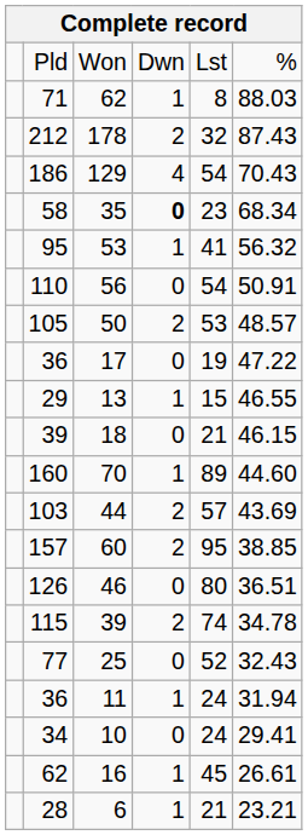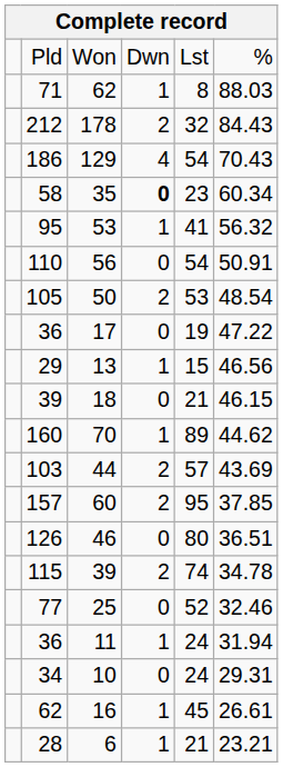 <table class="wikitable" style="text-align:right">
 <tr>
 <th colspan=7>Complete record</th>
 </tr>
 <tr>
 <td style="text-align:left"> </td>
 <td>Pld</td>
 <td>Won</td>
 <td>Dwn</td>
 <td>Lst</td>
 <td>%</td>
 </tr>
 <tr>
 <td style="text-align:left"></td>
 <td>71</td>
 <td>62</td>
 <td>1</td>
 <td>8</td>
 <td>88.03</td>
 </tr>
 <tr>
 <td style="text-align:left"></td>
 <td>212</td>
 <td>178</td>
 <td>2</td>
 <td>32</td>
-<td>87.43</td>
+<td>84.43</td>
 </tr>
 <tr>
 <td style="text-align:left"></td>
 <td>186</td>
 <td>129</td>
 <td>4</td>
 <td>54</td>
 <td>70.43</td>
 </tr>
 <tr>
 <td style="text-align:left"></td>
 <td>58</td>
 <td>35</td>
 <td><strong>0</strong></td>
 <td>23</td>
-<td>68.34</td>
+<td>60.34</td>
 </tr>
 <tr>
 <td style="text-align:left"></td>
 <td>95</td>
 <td>53</td>
 <td>1</td>
 <td>41</td>
 <td>56.32</td>
 </tr>
 <tr>
 <td style="text-align:left"></td>
 <td>110</td>
 <td>56</td>
 <td>0</td>
 <td>54</td>
 <td>50.91</td>
 </tr>
 <tr>
 <td style="text-align:left"></td>
 <td>105</td>
 <td>50</td>
 <td>2</td>
 <td>53</td>
-<td>48.57</td>
+<td>48.54</td>
 </tr>
 <tr>
 <td style="text-align:left"></td>
 <td>36</td>
 <td>17</td>
 <td>0</td>
 <td>19</td>
 <td>47.22</td>
 </tr>
 <tr>
 <td style="text-align:left"></td>
 <td>29</td>
 <td>13</td>
 <td>1</td>
 <td>15</td>
-<td>46.55</td>
+<td>46.56</td>
 </tr>
 <tr>
 <td style="text-align:left"></td>
 <td>39</td>
 <td>18</td>
 <td>0</td>
 <td>21</td>
 <td>46.15</td>
 </tr>
 <tr>
 <td style="text-align:left"></td>
 <td>160</td>
 <td>70</td>
 <td>1</td>
 <td>89</td>
-<td>44.60</td>
+<td>44.62</td>
 </tr>
 <tr>
 <td style="text-align:left"></td>
 <td>103</td>
 <td>44</td>
 <td>2</td>
 <td>57</td>
 <td>43.69</td>
 </tr>
 <tr>
 <td style="text-align:left"></td>
 <td>157</td>
 <td>60</td>
 <td>2</td>
 <td>95</td>
-<td>38.85</td>
+<td>37.85</td>
 </tr>
 <tr>
 <td style="text-align:left"></td>
 <td>126</td>
 <td>46</td>
 <td>0</td>
 <td>80</td>
 <td>36.51</td>
 </tr>
 <tr>
 <td style="text-align:left"></td>
 <td>115</td>
 <td>39</td>
 <td>2</td>
 <td>74</td>
 <td>34.78</td>
 </tr>
 <tr>
 <td style="text-align:left"></td>
 <td>77</td>
 <td>25</td>
 <td>0</td>
 <td>52</td>
-<td>32.43</td>
+<td>32.46</td>
 </tr>
 <tr>
 <td style="text-align:left"></td>
 <td>36</td>
 <td>11</td>
 <td>1</td>
 <td>24</td>
 <td>31.94</td>
 </tr>
 <tr>
 <td style="text-align:left"></td>
 <td>34</td>
 <td>10</td>
 <td>0</td>
 <td>24</td>
-<td>29.41</td>
+<td>29.31</td>
 </tr>
 <tr>
 <td style="text-align:left"></td>
 <td>62</td>
 <td>16</td>
 <td>1</td>
 <td>45</td>
 <td>26.61</td>
 </tr>
 <tr>
 <td style="text-align:left"></td>
 <td>28</td>
 <td>6</td>
 <td>1</td>
 <td>21</td>
 <td>23.21</td>
 </tr>
 </table>
